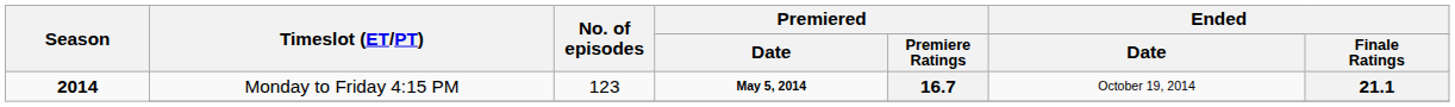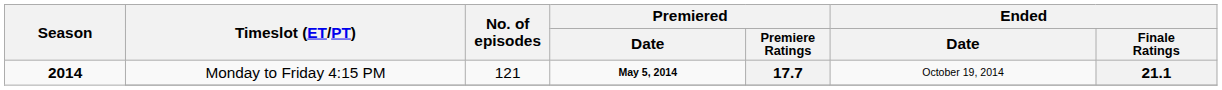 <table class="wikitable plainrowheaders" style="text-align:center; width:100%;">
 <tr>
 <th scope="col" style="width:10%;" rowspan="2">Season</th>
 <th scope="col" style="width:28%;" rowspan="2">Timeslot (<a href='#'>ET</a>/<a href='#'>PT</a>)</th>
 <th scope="col" style="width:7%;" rowspan="2">No. of<br>episodes</th>
 <th scope="col" colspan=2>Premiered</th>
 <th scope="col" colspan=2>Ended</th>
 </tr>
 <tr>
 <th scope="col">Date</th>
 <th scope="col" span style="width:7%; font-size:smaller; line-height:100%;">Premiere<br>Ratings</th>
 <th scope="col">Date</th>
 <th scope="col" span style="width:10%; font-size:smaller; line-height:100%;">Finale<br>Ratings</th>
 </tr>
 <tr>
 <th rowspan=2 style="background:#F9F9F9;text-align:center"><strong>2014</strong></th>
 <td>Monday to Friday 4:15 PM</td>
-<td>123</td>
+<td>121</td>
 <td style="font-size:11px;line-height:110%"><strong>May 5, 2014</strong></td>
-<th>16.7</th>
+<th>17.7</th>
 <td style="font-size:11px;line-height:110%">October 19, 2014</td>
 <th>21.1</th>
 </tr>
 <tr>
 </tr>
 </table>
